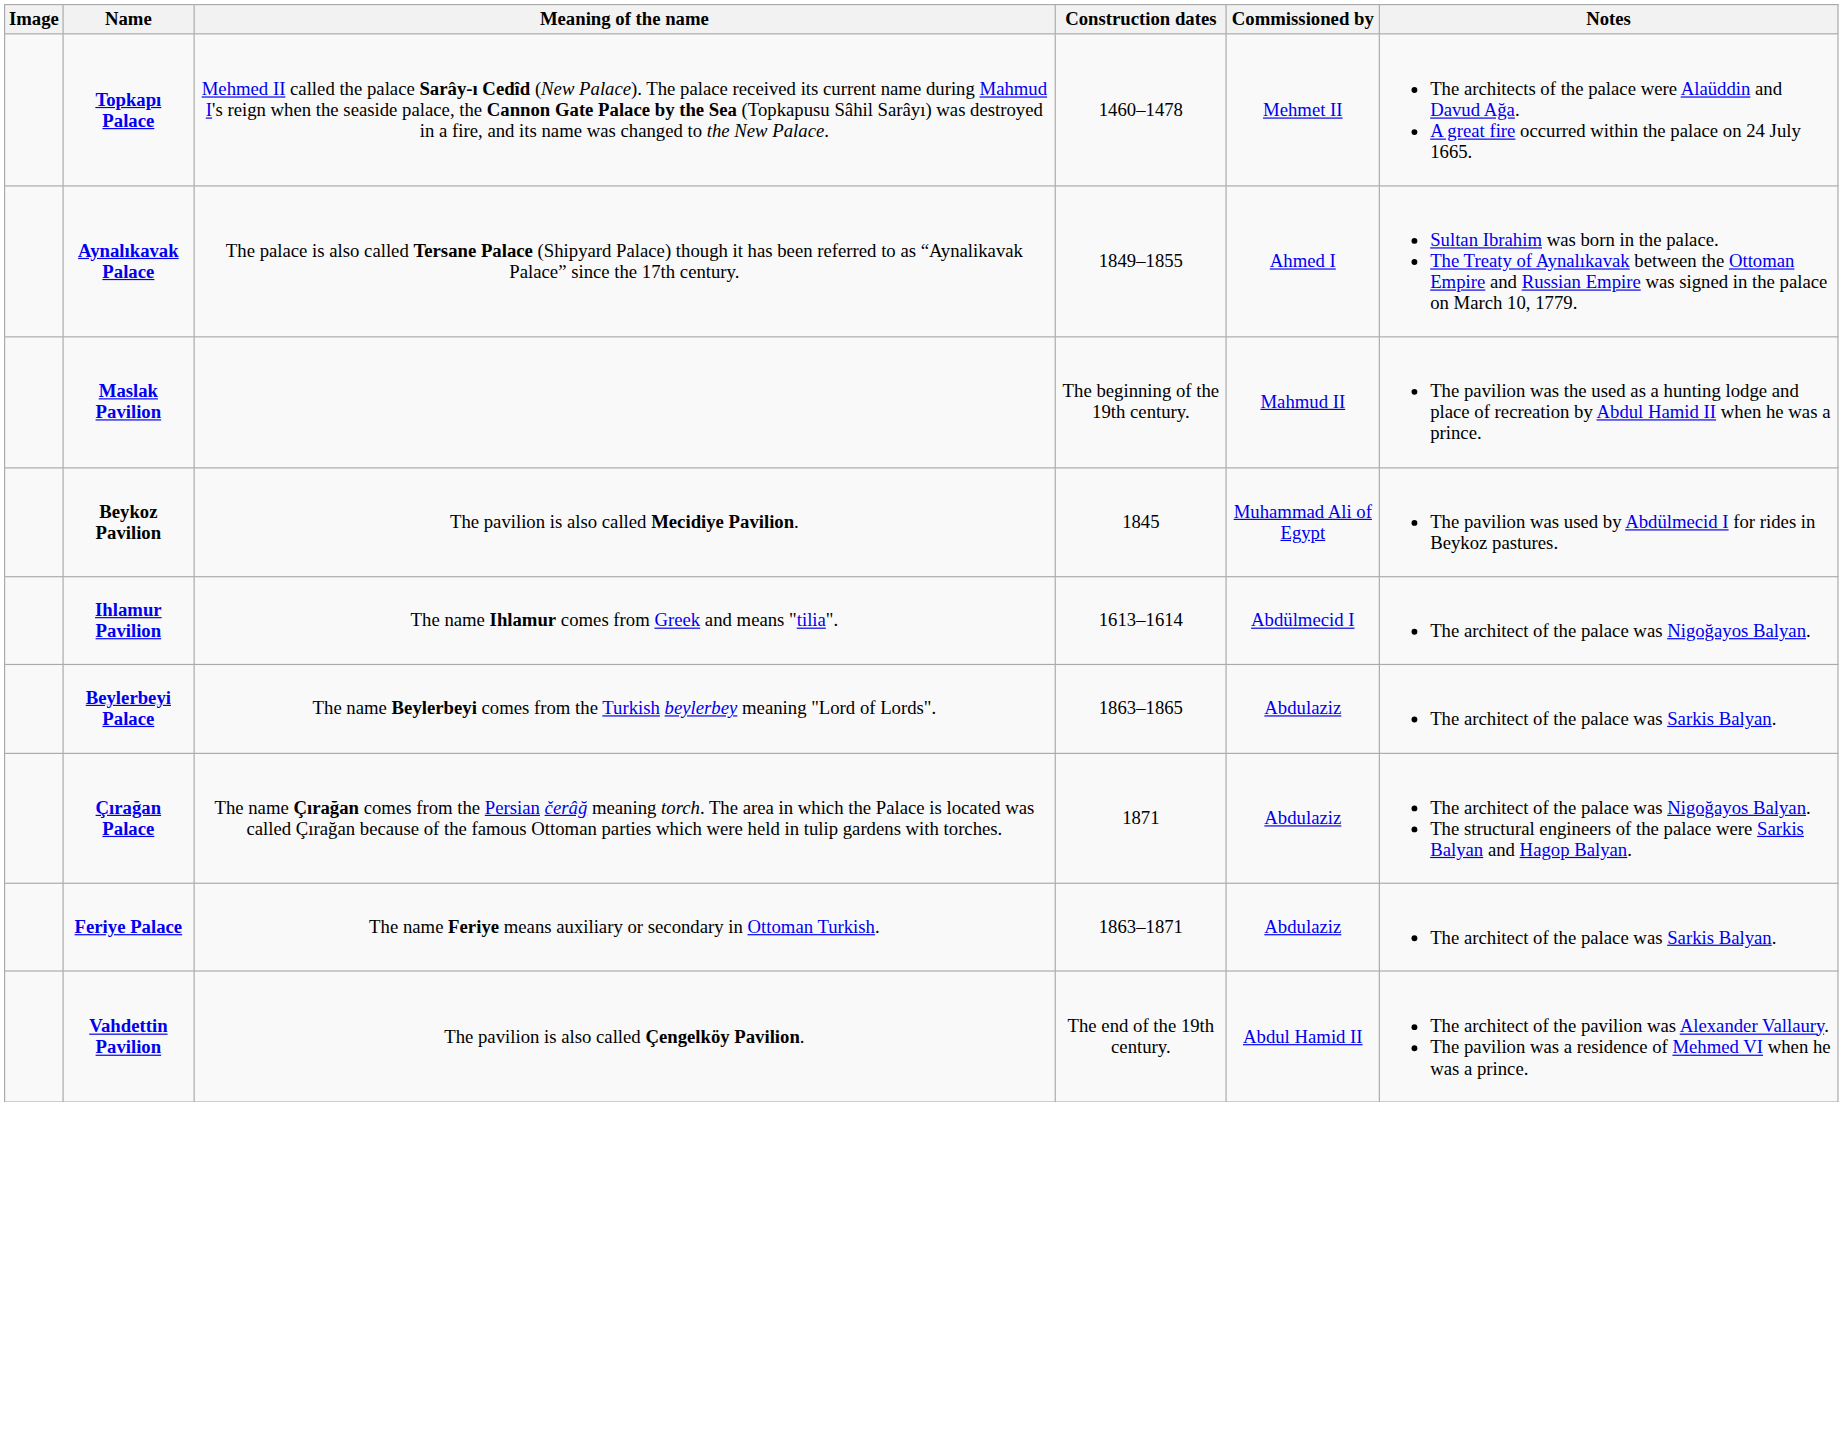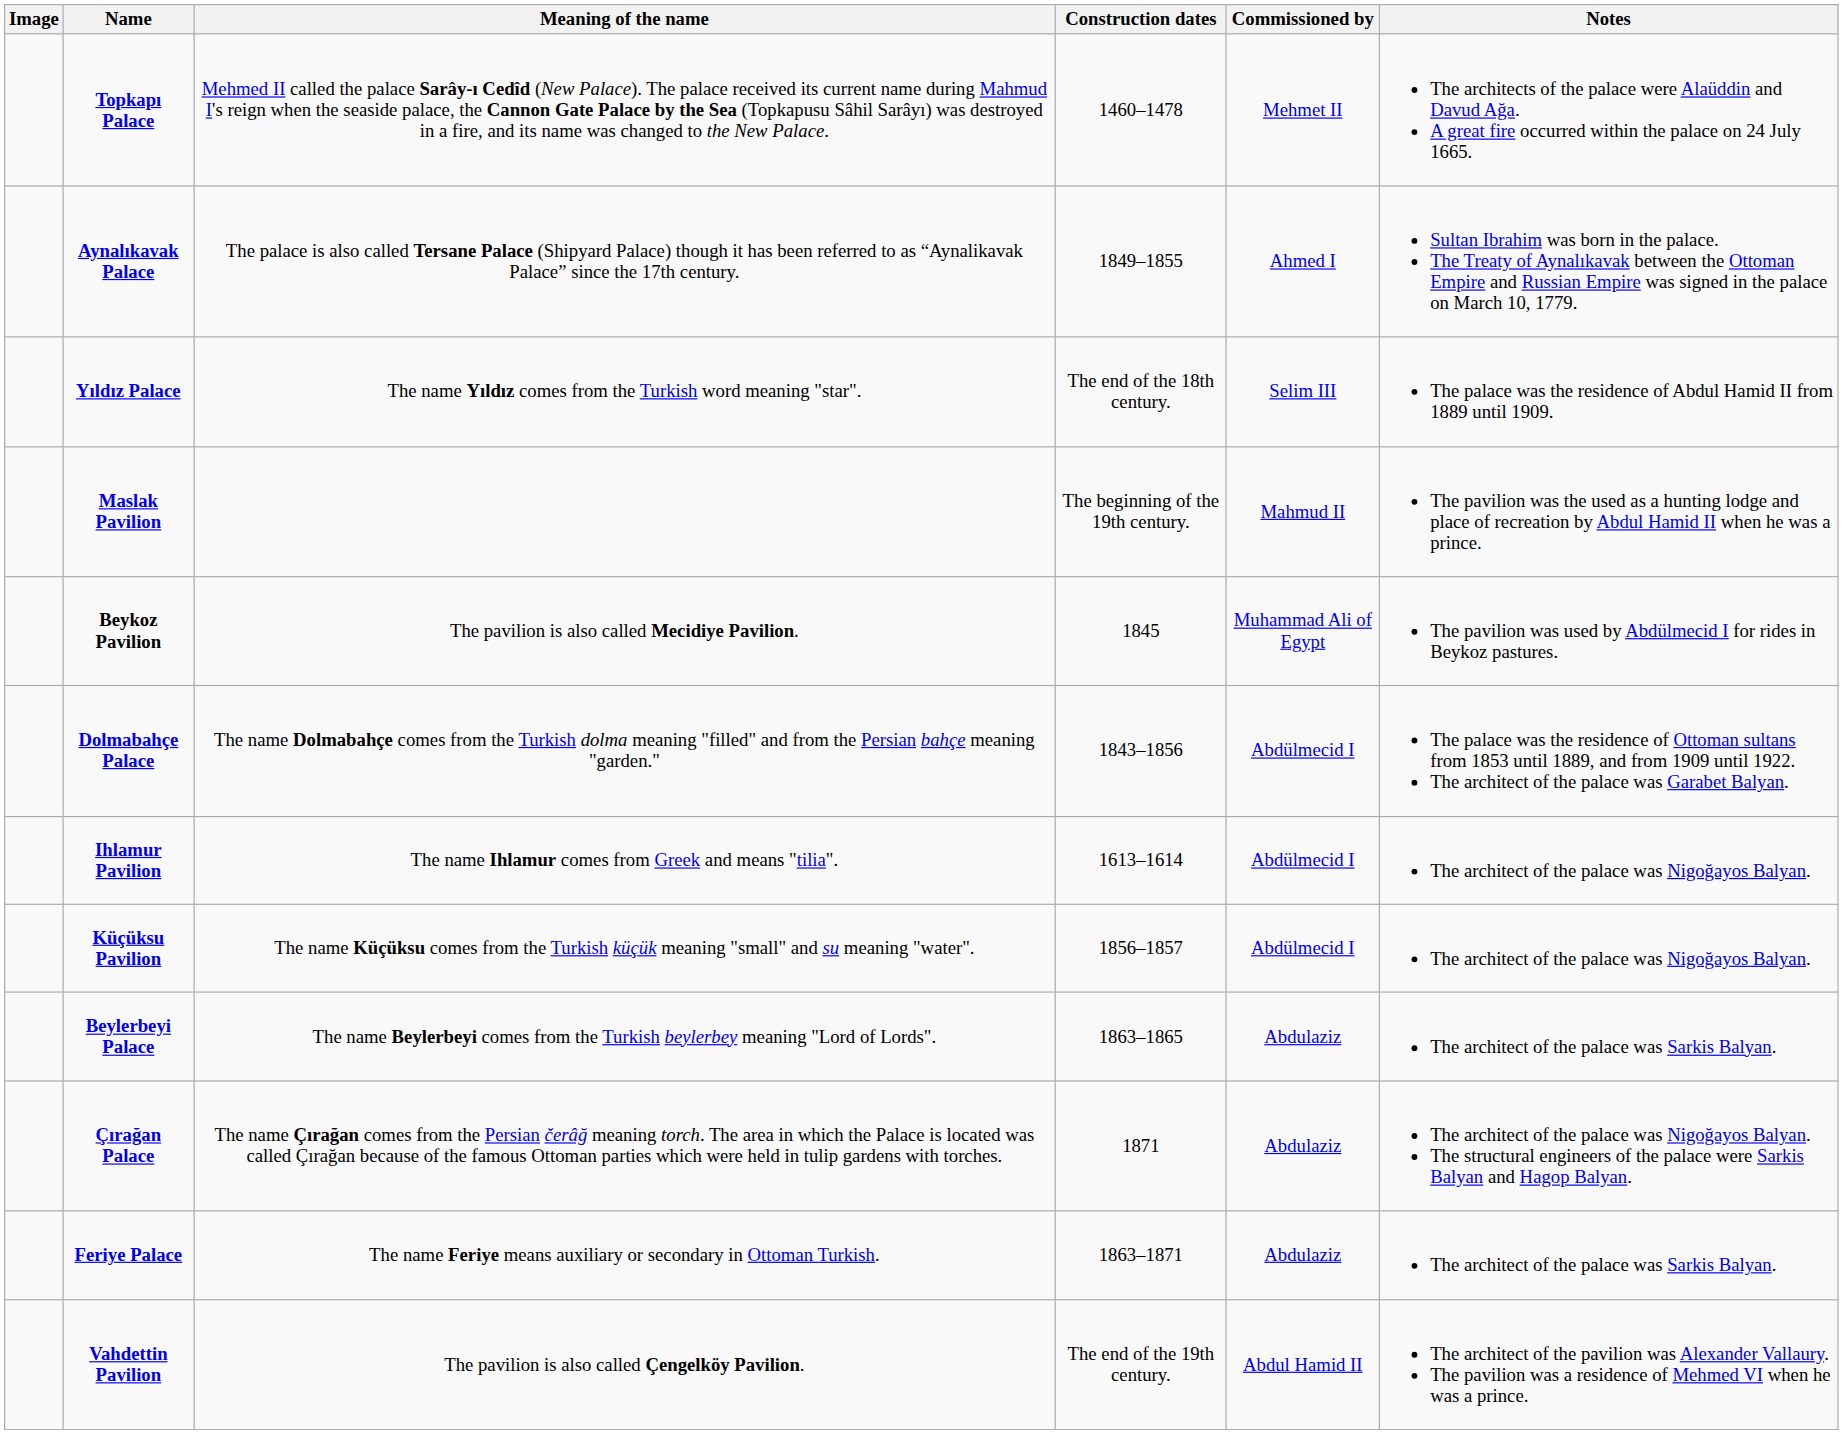 <table class="wikitable" border="1" style="text-align:center;">
 <tr>
 <th scope=col>Image</th>
 <th scope=col>Name</th>
 <th scope=col>Meaning of the name</th>
 <th scope=col>Construction dates</th>
 <th scope=col>Commissioned by</th>
 <th scope=col>Notes</th>
 </tr>
 <tr>
 <td></td>
 <td><strong><a href='#'>Topkapı Palace</a></strong><br></td>
 <td><a href='#'>Mehmed II</a> called the palace <strong>Sarây-ı Cedîd</strong> (<em>New Palace</em>). The palace received its current name during <a href='#'>Mahmud I</a>'s reign when the seaside palace, the <strong>Cannon Gate Palace by the Sea</strong> (Topkapusu Sâhil Sarâyı) was destroyed in a fire, and its name was changed to <em>the New Palace</em>.</td>
 <td>1460–1478</td>
 <td><a href='#'>Mehmet II</a></td>
 <td align="left"><br><ul><li>The architects of the palace were <a href='#'>Alaüddin</a> and <a href='#'>Davud Ağa</a>.</li><li><a href='#'>A great fire</a> occurred within the palace on 24 July 1665.</li></ul></td>
 </tr>
 <tr>
 <td></td>
 <td><strong><a href='#'>Aynalıkavak Palace</a></strong><br></td>
 <td>The palace is also called <strong>Tersane Palace</strong> (Shipyard Palace) though it has been referred to as “Aynalikavak Palace” since the 17th century.</td>
 <td>1849–1855</td>
 <td><a href='#'>Ahmed I</a></td>
 <td align="left"><br><ul><li><a href='#'>Sultan Ibrahim</a> was born in the palace.</li><li><a href='#'>The Treaty of Aynalıkavak</a> between the <a href='#'>Ottoman Empire</a> and <a href='#'>Russian Empire</a> was signed in the palace on March 10, 1779.</li></ul></td>
 </tr>
 <tr>
 <td></td>
+<td><strong><a href='#'>Yıldız Palace</a></strong><br></td>
+<td>The name <strong>Yıldız</strong> comes from the <a href='#'>Turkish</a> word meaning "star".</td>
+<td>The end of the 18th century.</td>
+<td><a href='#'>Selim III</a></td>
+<td align="left"><br><ul><li>The palace was the residence of Abdul Hamid II from 1889 until 1909.</li></ul></td>
+</tr>
+<tr>
+<td></td>
 <td><strong><a href='#'>Maslak Pavilion</a></strong></td>
 <td></td>
 <td>The beginning of the 19th century.</td>
 <td><a href='#'>Mahmud II</a></td>
 <td align="left"><br><ul><li>The pavilion was the used as a hunting lodge and place of recreation by <a href='#'>Abdul Hamid II</a> when he was a prince.</li></ul></td>
 </tr>
 <tr>
 <td></td>
 <td><strong>Beykoz Pavilion</strong></td>
 <td>The pavilion is also called <strong>Mecidiye Pavilion</strong>.</td>
 <td>1845</td>
 <td><a href='#'>Muhammad Ali of Egypt</a></td>
 <td align="left"><br><ul><li>The pavilion was used by <a href='#'>Abdülmecid I</a> for rides in Beykoz pastures.</li></ul></td>
 </tr>
 <tr>
 <td></td>
+<td><strong><a href='#'>Dolmabahçe Palace</a></strong><br></td>
+<td>The name <strong>Dolmabahçe</strong> comes from the <a href='#'>Turkish</a> <em>dolma</em> meaning "filled" and from the <a href='#'>Persian</a> <em><a href='#'>bahçe</a></em> meaning "garden."</td>
+<td>1843–1856</td>
+<td><a href='#'>Abdülmecid I</a></td>
+<td align="left"><br><ul><li>The palace was the residence of <a href='#'>Ottoman sultans</a> from 1853 until 1889, and from 1909 until 1922.</li><li>The architect of the palace was <a href='#'>Garabet Balyan</a>.</li></ul></td>
+</tr>
+<tr>
+<td></td>
 <td><strong><a href='#'>Ihlamur Pavilion</a></strong></td>
 <td>The name <strong>Ihlamur</strong> comes from <a href='#'>Greek</a> and means "<a href='#'>tilia</a>".</td>
 <td>1613–1614</td>
+<td><a href='#'>Abdülmecid I</a></td>
+<td align="left"><br><ul><li>The architect of the palace was <a href='#'>Nigoğayos Balyan</a>.</li></ul></td>
+</tr>
+<tr>
+<td></td>
+<td><strong><a href='#'>Küçüksu Pavilion</a></strong></td>
+<td>The name <strong>Küçüksu</strong> comes from the <a href='#'>Turkish</a> <em><a href='#'>küçük</a></em> meaning "small" and <em><a href='#'>su</a></em> meaning "water".</td>
+<td>1856–1857</td>
 <td><a href='#'>Abdülmecid I</a></td>
 <td align="left"><br><ul><li>The architect of the palace was <a href='#'>Nigoğayos Balyan</a>.</li></ul></td>
 </tr>
 <tr>
 <td></td>
 <td><strong><a href='#'>Beylerbeyi Palace</a></strong><br></td>
 <td>The name <strong>Beylerbeyi</strong> comes from the <a href='#'>Turkish</a> <em><a href='#'>beylerbey</a></em> meaning "Lord of Lords".</td>
 <td>1863–1865</td>
 <td><a href='#'>Abdulaziz</a></td>
 <td align="left"><br><ul><li>The architect of the palace was <a href='#'>Sarkis Balyan</a>.</li></ul></td>
 </tr>
 <tr>
 <td></td>
 <td><strong><a href='#'>Çırağan Palace</a></strong><br></td>
 <td>The name <strong>Çırağan</strong> comes from the <a href='#'>Persian</a> <em><a href='#'>čerâğ</a></em> meaning <em>torch</em>. The area in which the Palace is located was called Çırağan because of the famous Ottoman parties which were held in tulip gardens with torches.</td>
 <td>1871</td>
 <td><a href='#'>Abdulaziz</a></td>
 <td align="left"><br><ul><li>The architect of the palace was <a href='#'>Nigoğayos Balyan</a>.</li><li>The structural engineers of the palace were <a href='#'>Sarkis Balyan</a> and <a href='#'>Hagop Balyan</a>.</li></ul></td>
 </tr>
 <tr>
 <td></td>
 <td><strong><a href='#'>Feriye Palace</a></strong><br></td>
 <td>The name <strong>Feriye</strong> means auxiliary or secondary in <a href='#'>Ottoman Turkish</a>.</td>
 <td>1863–1871</td>
 <td><a href='#'>Abdulaziz</a></td>
 <td align="left"><br><ul><li>The architect of the palace was <a href='#'>Sarkis Balyan</a>.</li></ul></td>
 </tr>
 <tr>
 <td></td>
 <td><strong><a href='#'>Vahdettin Pavilion</a></strong><br></td>
 <td>The pavilion is also called <strong>Çengelköy Pavilion</strong>.</td>
 <td>The end of the 19th century.</td>
 <td><a href='#'>Abdul Hamid II</a></td>
 <td align="left"><br><ul><li>The architect of the pavilion was <a href='#'>Alexander Vallaury</a>.</li><li>The pavilion was a residence of <a href='#'>Mehmed VI</a> when he was a prince.</li></ul></td>
 </tr>
 </table>
